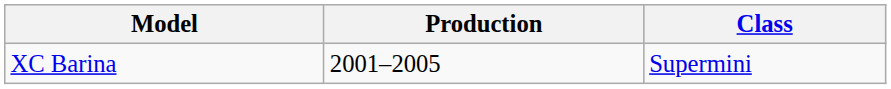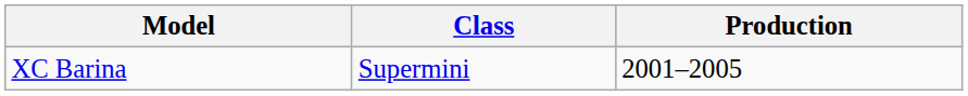 <table class="wikitable">
 <tr>
 <th style="width:200px;">Model</th>
+<th style="width:150px;"><a href='#'>Class</a></th>
 <th style="width:200px;">Production</th>
-<th style="width:150px;"><a href='#'>Class</a></th>
 </tr>
 <tr>
 <td valign="top"><a href='#'>XC Barina</a></td>
+<td valign="top"><a href='#'>Supermini</a></td>
 <td valign="top">2001–2005</td>
-<td valign="top"><a href='#'>Supermini</a></td>
 </tr>
 </table>
